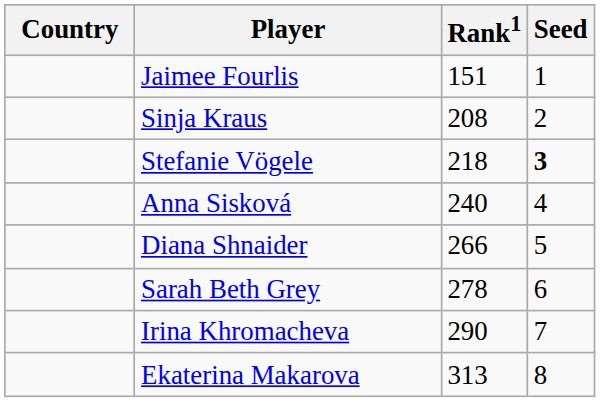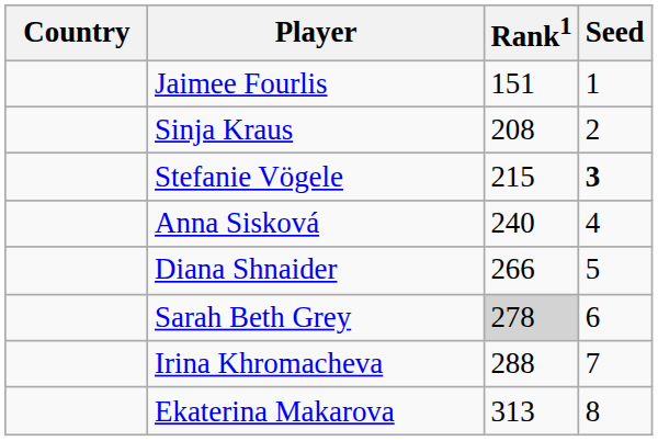 <table class="sortable wikitable">
 <tr>
 <th width="70">Country</th>
 <th width="175">Player</th>
 <th>Rank<sup>1</sup></th>
 <th>Seed</th>
 </tr>
 <tr>
 <td></td>
 <td><a href='#'>Jaimee Fourlis</a></td>
 <td>151</td>
 <td>1</td>
 </tr>
 <tr>
 <td></td>
 <td><a href='#'>Sinja Kraus</a></td>
 <td>208</td>
 <td>2</td>
 </tr>
 <tr>
 <td></td>
 <td><a href='#'>Stefanie Vögele</a></td>
-<td>218</td>
+<td>215</td>
 <td><strong>3</strong></td>
 </tr>
 <tr>
 <td></td>
 <td><a href='#'>Anna Sisková</a></td>
 <td>240</td>
 <td>4</td>
 </tr>
 <tr>
 <td></td>
 <td><a href='#'>Diana Shnaider</a></td>
 <td>266</td>
 <td>5</td>
 </tr>
 <tr>
 <td></td>
 <td><a href='#'>Sarah Beth Grey</a></td>
-<td>278</td>
+<td style="background: lightgrey;">278</td>
 <td>6</td>
 </tr>
 <tr>
 <td></td>
 <td><a href='#'>Irina Khromacheva</a></td>
-<td>290</td>
+<td>288</td>
 <td>7</td>
 </tr>
 <tr>
 <td></td>
 <td><a href='#'>Ekaterina Makarova</a></td>
 <td>313</td>
 <td>8</td>
 </tr>
 </table>
